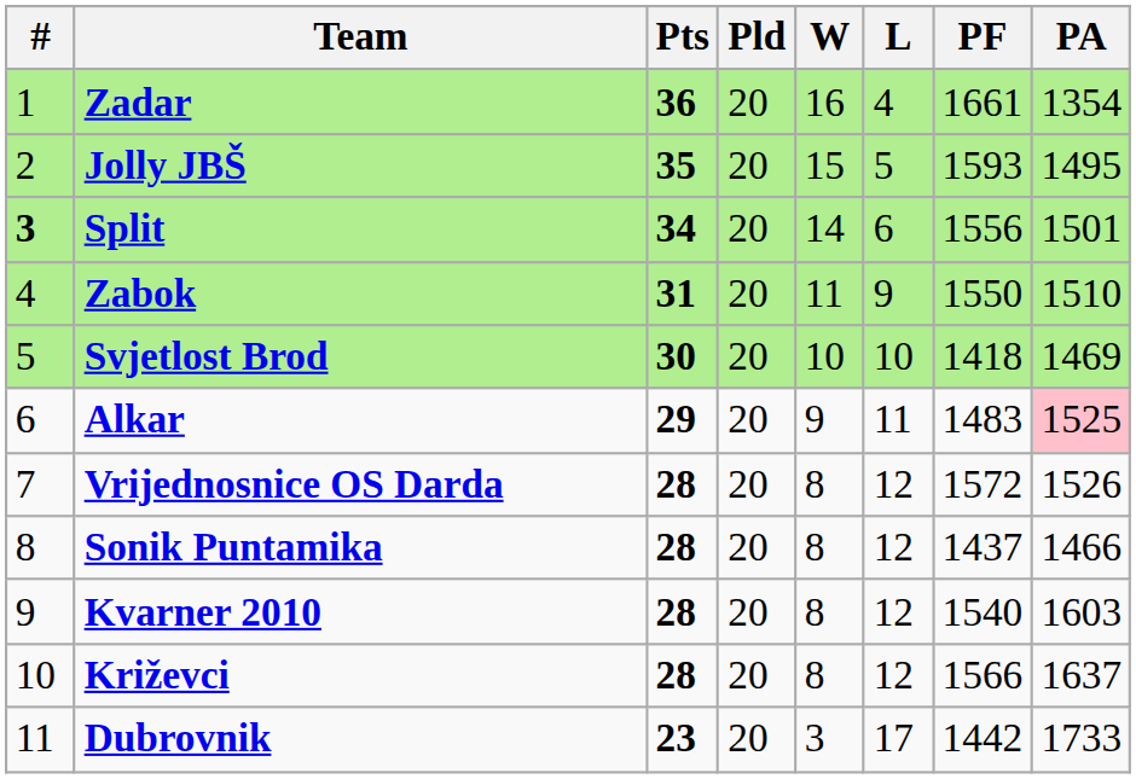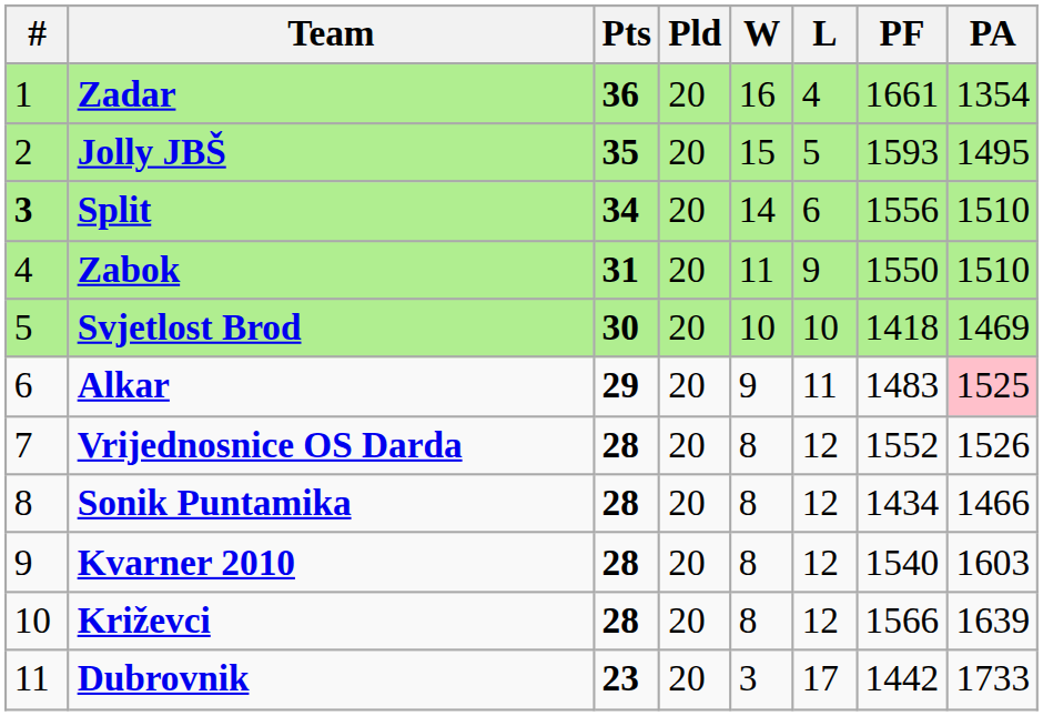 <table class=wikitable>
 <tr align=center>
 </tr>
 <tr>
 <th width=20>#</th>
 <th width=220>Team</th>
 <th width=20>Pts</th>
 <th width=20>Pld</th>
 <th width=20>W</th>
 <th width=20>L</th>
 <th width=30>PF</th>
 <th width=30>PA</th>
 </tr>
 <tr bgcolor=B0EE90>
 <td>1</td>
 <td align="left"><strong><a href='#'>Zadar</a></strong></td>
 <td><strong>36</strong></td>
 <td>20</td>
 <td>16</td>
 <td>4</td>
 <td>1661</td>
 <td>1354</td>
 </tr>
 <tr bgcolor=B0EE90>
 <td>2</td>
 <td align="left"><strong><a href='#'>Jolly JBŠ</a></strong></td>
 <td><strong>35</strong></td>
 <td>20</td>
 <td>15</td>
 <td>5</td>
 <td>1593</td>
 <td>1495</td>
 </tr>
 <tr bgcolor=B0EE90>
 <td><strong>3</strong></td>
 <td align="left"><strong><a href='#'>Split</a></strong></td>
 <td><strong>34</strong></td>
 <td>20</td>
 <td>14</td>
 <td>6</td>
 <td>1556</td>
-<td>1501</td>
+<td>1510</td>
 </tr>
 <tr bgcolor=B0EE90>
 <td>4</td>
 <td align="left"><strong><a href='#'>Zabok</a></strong></td>
 <td><strong>31</strong></td>
 <td>20</td>
 <td>11</td>
 <td>9</td>
 <td>1550</td>
 <td>1510</td>
 </tr>
 <tr bgcolor=B0EE90>
 <td>5</td>
 <td align="left"><strong><a href='#'>Svjetlost Brod</a></strong></td>
 <td><strong>30</strong></td>
 <td>20</td>
 <td>10</td>
 <td>10</td>
 <td>1418</td>
 <td>1469</td>
 </tr>
 <tr>
 <td>6</td>
 <td align="left"><strong><a href='#'>Alkar</a></strong></td>
 <td><strong>29</strong></td>
 <td>20</td>
 <td>9</td>
 <td>11</td>
 <td>1483</td>
 <td style="background: pink;">1525</td>
 </tr>
 <tr>
 <td>7</td>
 <td align="left"><strong><a href='#'>Vrijednosnice OS Darda</a></strong></td>
 <td><strong>28</strong></td>
 <td>20</td>
 <td>8</td>
 <td>12</td>
-<td>1572</td>
+<td>1552</td>
 <td>1526</td>
 </tr>
 <tr>
 <td>8</td>
 <td align="left"><strong><a href='#'>Sonik Puntamika</a></strong></td>
 <td><strong>28</strong></td>
 <td>20</td>
 <td>8</td>
 <td>12</td>
-<td>1437</td>
+<td>1434</td>
 <td>1466</td>
 </tr>
 <tr>
 <td>9</td>
 <td align="left"><strong><a href='#'>Kvarner 2010</a></strong></td>
 <td><strong>28</strong></td>
 <td>20</td>
 <td>8</td>
 <td>12</td>
 <td>1540</td>
 <td>1603</td>
 </tr>
 <tr>
 <td>10</td>
 <td align="left"><strong><a href='#'>Križevci</a></strong></td>
 <td><strong>28</strong></td>
 <td>20</td>
 <td>8</td>
 <td>12</td>
 <td>1566</td>
-<td>1637</td>
+<td>1639</td>
 </tr>
 <tr>
 <td>11</td>
 <td align="left"><strong><a href='#'>Dubrovnik</a></strong></td>
 <td><strong>23</strong></td>
 <td>20</td>
 <td>3</td>
 <td>17</td>
 <td>1442</td>
 <td>1733</td>
 </tr>
 </table>
